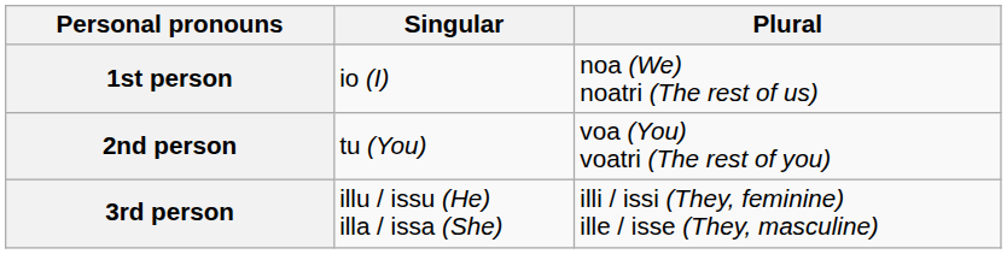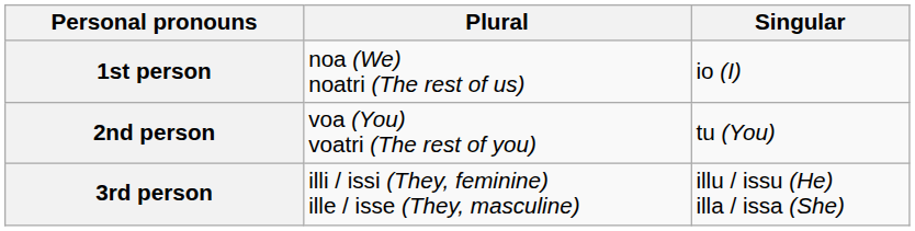 <table class="wikitable" style="width:40em;">
 <tr>
 <th>Personal pronouns</th>
+<th>Plural</th>
 <th>Singular</th>
-<th>Plural</th>
 </tr>
 <tr>
 <th>1st person</th>
+<td>noa <em>(We)</em><br>noatri <em>(The rest of us)</em></td>
 <td>io <em>(I)</em></td>
-<td>noa <em>(We)</em><br>noatri <em>(The rest of us)</em></td>
 </tr>
 <tr>
 <th>2nd person</th>
+<td>voa <em>(You)</em><br>voatri <em>(The rest of you)</em></td>
 <td>tu <em>(You)</em></td>
-<td>voa <em>(You)</em><br>voatri <em>(The rest of you)</em></td>
 </tr>
 <tr>
 <th>3rd person</th>
+<td>illi / issi <em>(They, feminine)</em><br>ille / isse <em>(They, masculine)</em></td>
 <td>illu / issu <em>(He)</em><br>illa / issa <em>(She)</em></td>
-<td>illi / issi <em>(They, feminine)</em><br>ille / isse <em>(They, masculine)</em></td>
 </tr>
 </table>
